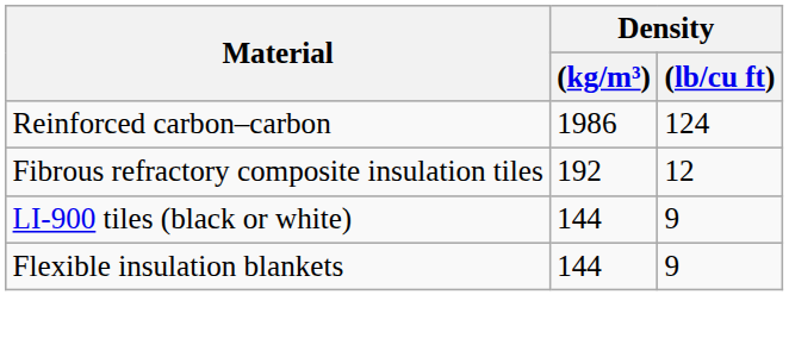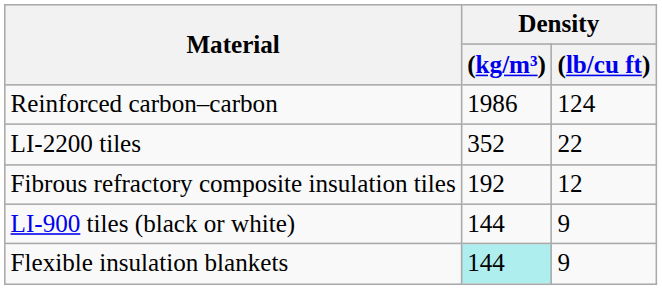 <table class="wikitable">
 <tr>
 <th rowspan=2>Material</th>
 <th colspan=2>Density</th>
 </tr>
 <tr>
 <th>(<a href='#'>kg/m³</a>)</th>
 <th>(<a href='#'>lb/cu ft</a>)</th>
 </tr>
 <tr>
 <td>Reinforced carbon–carbon</td>
 <td>1986</td>
 <td>124</td>
 </tr>
 <tr>
+<td>LI-2200 tiles</td>
+<td>352</td>
+<td>22</td>
+</tr>
+<tr>
 <td>Fibrous refractory composite insulation tiles</td>
 <td>192</td>
 <td>12</td>
 </tr>
 <tr>
 <td><a href='#'>LI-900</a> tiles (black or white)</td>
 <td>144</td>
 <td>9</td>
 </tr>
 <tr>
 <td>Flexible insulation blankets</td>
-<td>144</td>
+<td style="background: paleturquoise;">144</td>
 <td>9</td>
 </tr>
 </table>
